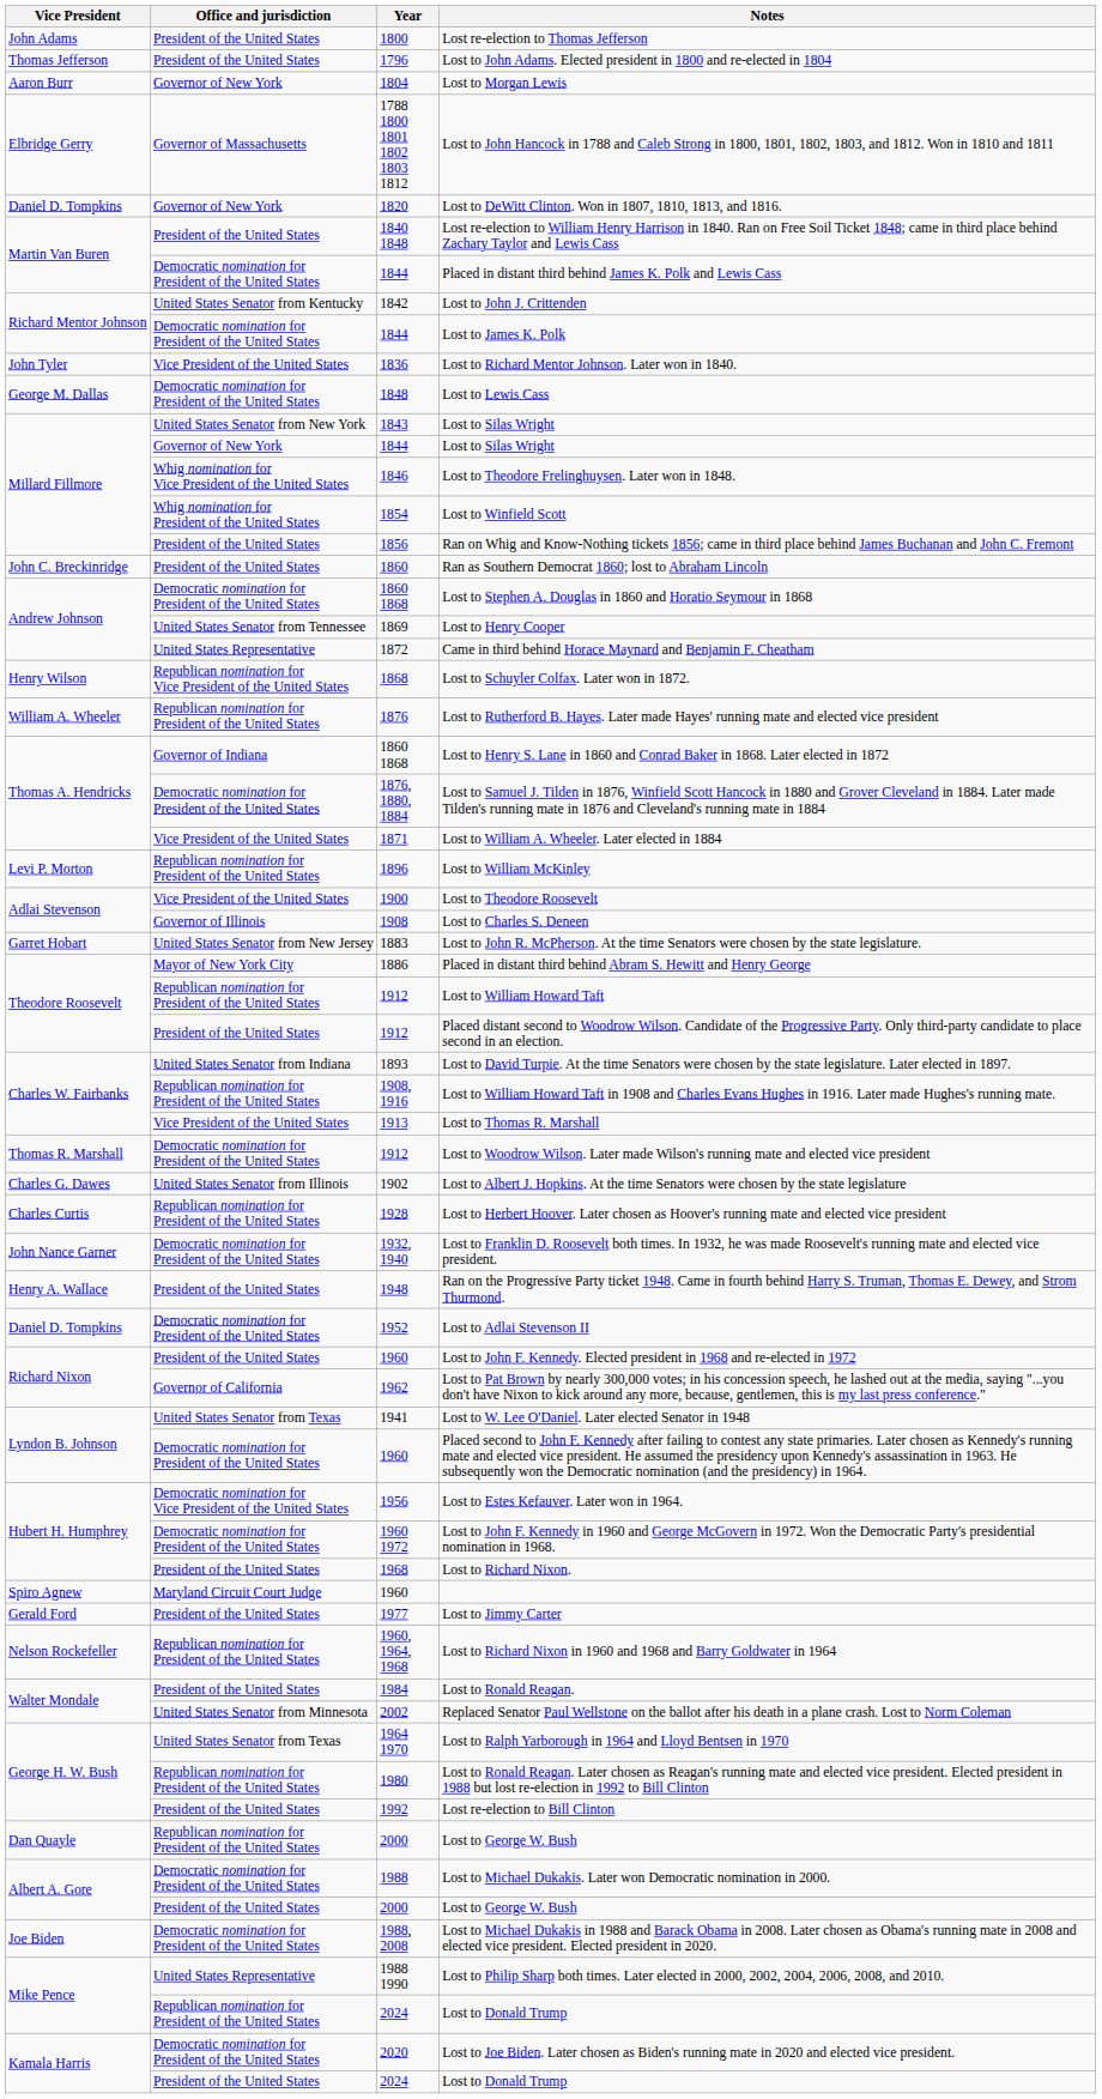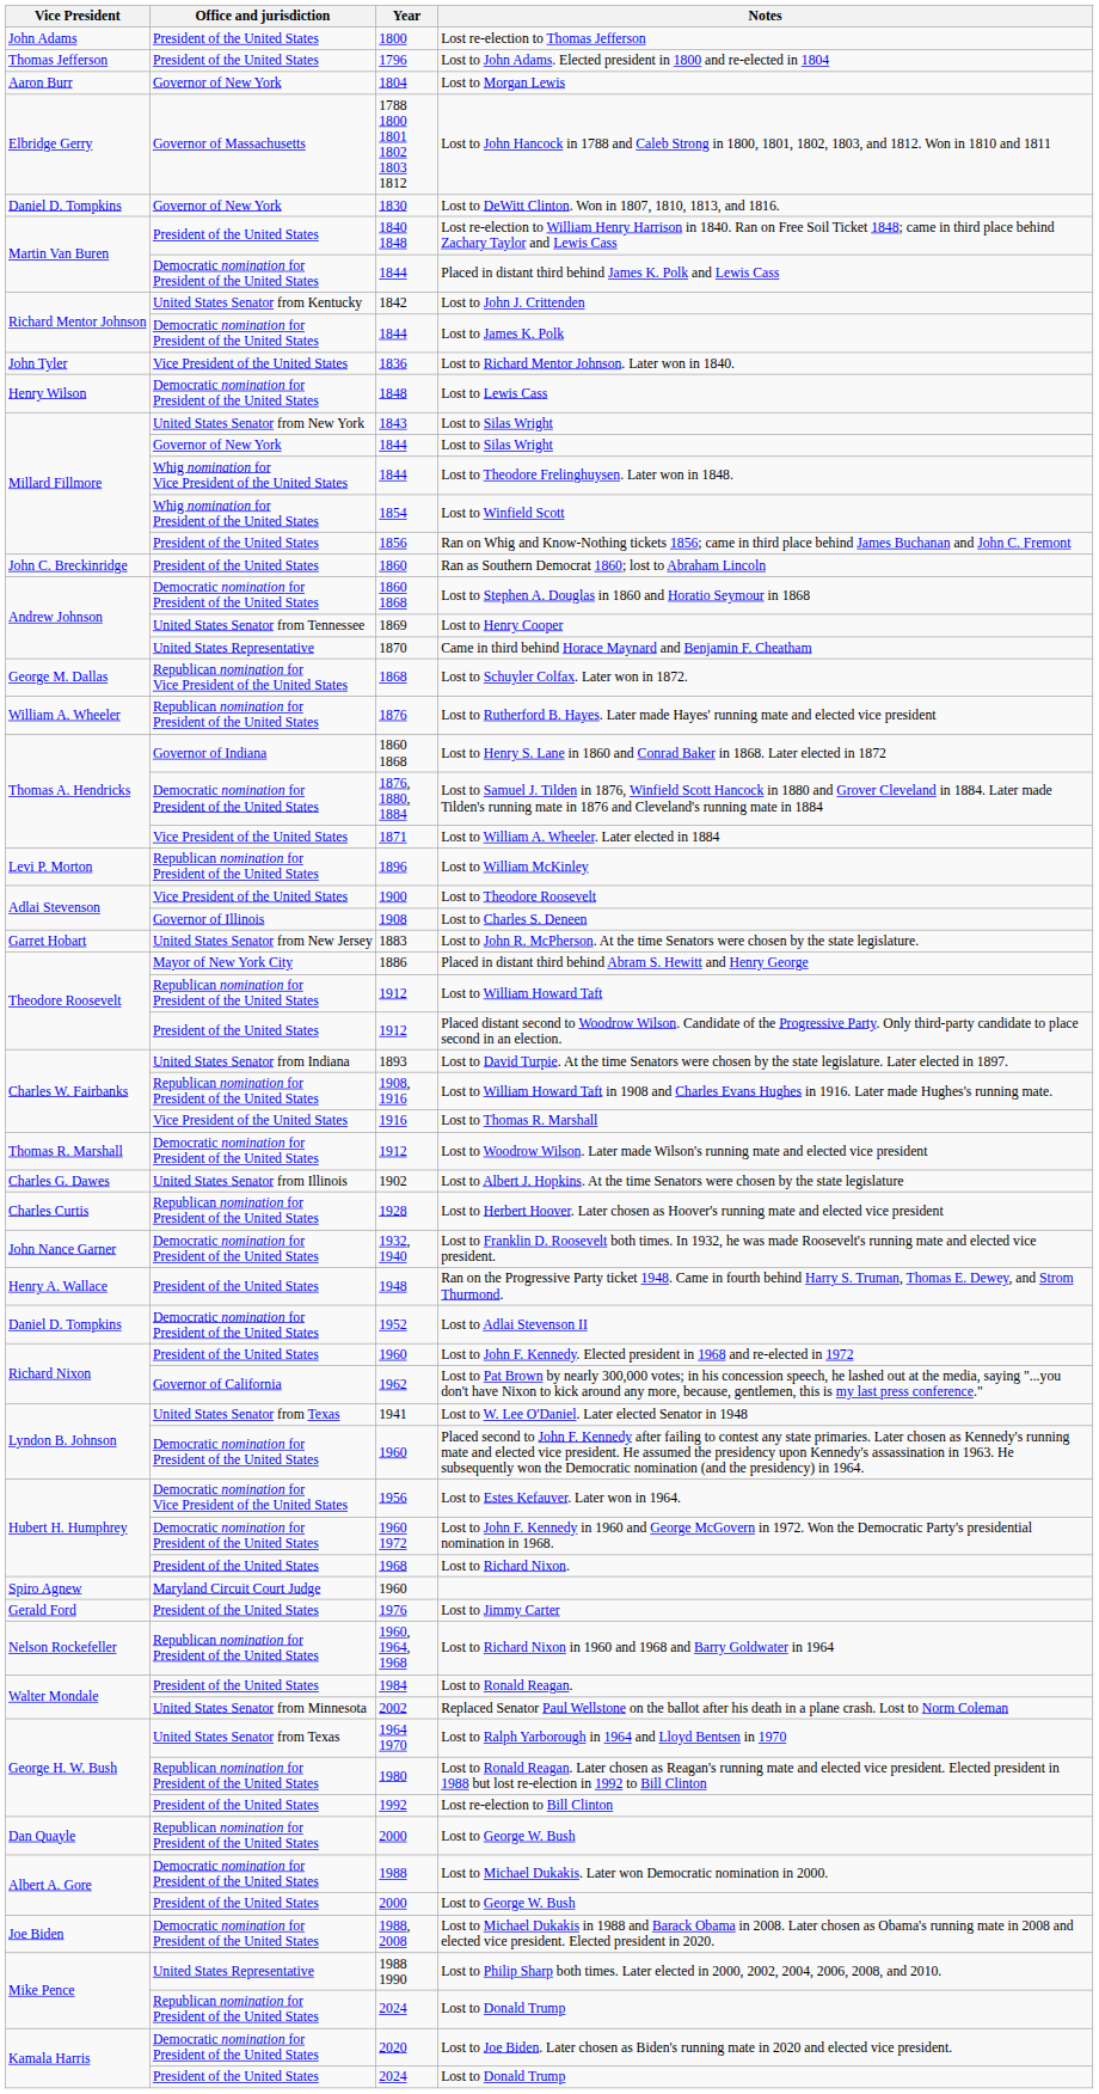 <table class=wikitable>
 <tr>
 <th>Vice President</th>
 <th>Office and jurisdiction</th>
 <th>Year</th>
 <th>Notes</th>
 </tr>
 <tr>
 <td nowrap><a href='#'>John Adams</a></td>
 <td nowrap><a href='#'>President of the United States</a></td>
 <td><a href='#'>1800</a></td>
 <td>Lost re-election to <a href='#'>Thomas Jefferson</a></td>
 </tr>
 <tr>
 <td nowrap><a href='#'>Thomas Jefferson</a></td>
 <td nowrap><a href='#'>President of the United States</a></td>
 <td><a href='#'>1796</a></td>
 <td>Lost to <a href='#'>John Adams</a>. Elected president in <a href='#'>1800</a> and re-elected in <a href='#'>1804</a></td>
 </tr>
 <tr>
 <td rowspan><a href='#'>Aaron Burr</a></td>
 <td nowrap><a href='#'>Governor of New York</a></td>
 <td><a href='#'>1804</a></td>
 <td>Lost to <a href='#'>Morgan Lewis</a></td>
 </tr>
 <tr>
 <td rowspan><a href='#'>Elbridge Gerry</a></td>
 <td nowrap><a href='#'>Governor of Massachusetts</a></td>
 <td>1788<br><a href='#'>1800</a><br><a href='#'>1801</a><br><a href='#'>1802</a><br><a href='#'>1803</a><br>1812</td>
 <td>Lost to <a href='#'>John Hancock</a> in 1788 and <a href='#'>Caleb Strong</a> in 1800, 1801, 1802, 1803, and 1812. Won in 1810 and 1811</td>
 </tr>
 <tr>
 <td rowspan><a href='#'>Daniel D. Tompkins</a></td>
 <td nowrap><a href='#'>Governor of New York</a></td>
-<td><a href='#'>1820</a></td>
+<td><a href='#'>1830</a></td>
 <td>Lost to <a href='#'>DeWitt Clinton</a>. Won in 1807, 1810, 1813, and 1816.</td>
 </tr>
 <tr>
 <td rowspan="2" nowrap><a href='#'>Martin Van Buren</a></td>
 <td nowrap><a href='#'>President of the United States</a></td>
 <td><a href='#'>1840</a><br><a href='#'>1848</a></td>
 <td>Lost re-election to <a href='#'>William Henry Harrison</a> in 1840. Ran on Free Soil Ticket <a href='#'>1848</a>; came in third place behind <a href='#'>Zachary Taylor</a> and <a href='#'>Lewis Cass</a></td>
 </tr>
 <tr>
 <td nowrap><a href='#'>Democratic <em>nomination</em> for<br>President of the United States</a></td>
 <td><a href='#'>1844</a></td>
 <td>Placed in distant third behind <a href='#'>James K. Polk</a> and <a href='#'>Lewis Cass</a></td>
 </tr>
 <tr>
 <td rowspan="2" nowrap><a href='#'>Richard Mentor Johnson</a></td>
 <td nowrap><a href='#'>United States Senator</a> from Kentucky</td>
 <td>1842</td>
 <td>Lost to <a href='#'>John J. Crittenden</a></td>
 </tr>
 <tr>
 <td nowrap><a href='#'>Democratic <em>nomination</em> for<br>President of the United States</a></td>
 <td><a href='#'>1844</a></td>
 <td>Lost to <a href='#'>James K. Polk</a></td>
 </tr>
 <tr>
 <td><a href='#'>John Tyler</a></td>
 <td><a href='#'>Vice President of the United States</a></td>
 <td><a href='#'>1836</a></td>
 <td>Lost to <a href='#'>Richard Mentor Johnson</a>. Later won in 1840.</td>
 </tr>
 <tr>
-<td nowrap><a href='#'>George M. Dallas</a></td>
+<td nowrap><a href='#'>Henry Wilson</a></td>
 <td nowrap><a href='#'>Democratic <em>nomination</em> for<br>President of the United States</a></td>
 <td><a href='#'>1848</a></td>
 <td>Lost to <a href='#'>Lewis Cass</a></td>
 </tr>
 <tr>
 <td rowspan="5" nowrap><a href='#'>Millard Fillmore</a></td>
 <td nowrap><a href='#'>United States Senator</a> from New York</td>
 <td><a href='#'>1843</a></td>
 <td>Lost to <a href='#'>Silas Wright</a></td>
 </tr>
 <tr>
 <td nowrap><a href='#'>Governor of New York</a></td>
 <td><a href='#'>1844</a></td>
 <td>Lost to <a href='#'>Silas Wright</a></td>
 </tr>
 <tr>
 <td nowrap><a href='#'>Whig <em>nomination</em> for<br>Vice President of the United States</a></td>
-<td><a href='#'>1846</a></td>
+<td><a href='#'>1844</a></td>
 <td>Lost to <a href='#'>Theodore Frelinghuysen</a>. Later won in 1848.</td>
 </tr>
 <tr>
 <td nowrap><a href='#'>Whig <em>nomination</em> for<br>President of the United States</a></td>
 <td><a href='#'>1854</a></td>
 <td>Lost to <a href='#'>Winfield Scott</a></td>
 </tr>
 <tr>
 <td nowrap><a href='#'>President of the United States</a></td>
 <td><a href='#'>1856</a></td>
 <td>Ran on Whig and Know-Nothing tickets <a href='#'>1856</a>; came in third place behind <a href='#'>James Buchanan</a> and <a href='#'>John C. Fremont</a></td>
 </tr>
 <tr>
 <td nowrap><a href='#'>John C. Breckinridge</a></td>
 <td nowrap><a href='#'>President of the United States</a></td>
 <td><a href='#'>1860</a></td>
 <td>Ran as Southern Democrat <a href='#'>1860</a>; lost to <a href='#'>Abraham Lincoln</a></td>
 </tr>
 <tr>
 <td rowspan="3" nowrap><a href='#'>Andrew Johnson</a></td>
 <td nowrap><a href='#'>Democratic <em>nomination</em> for<br>President of the United States</a></td>
 <td><a href='#'>1860</a><br><a href='#'>1868</a></td>
 <td>Lost to <a href='#'>Stephen A. Douglas</a> in 1860 and <a href='#'>Horatio Seymour</a> in 1868</td>
 </tr>
 <tr>
 <td nowrap><a href='#'>United States Senator</a> from Tennessee</td>
 <td>1869</td>
 <td>Lost to <a href='#'>Henry Cooper</a></td>
 </tr>
 <tr>
 <td nowrap><a href='#'>United States Representative</a></td>
-<td>1872</td>
+<td>1870</td>
 <td>Came in third behind <a href='#'>Horace Maynard</a> and <a href='#'>Benjamin F. Cheatham</a></td>
 </tr>
 <tr>
-<td nowrap><a href='#'>Henry Wilson</a></td>
+<td nowrap><a href='#'>George M. Dallas</a></td>
 <td nowrap><a href='#'>Republican <em>nomination</em> for<br>Vice President of the United States</a></td>
 <td><a href='#'>1868</a></td>
 <td>Lost to <a href='#'>Schuyler Colfax</a>. Later won in 1872.</td>
 </tr>
 <tr>
 <td><a href='#'>William A. Wheeler</a></td>
 <td nowrap><a href='#'>Republican <em>nomination</em> for<br>President of the United States</a></td>
 <td><a href='#'>1876</a></td>
 <td>Lost to <a href='#'>Rutherford B. Hayes</a>. Later made Hayes' running mate and elected vice president</td>
 </tr>
 <tr>
 <td rowspan="3" nowrap><a href='#'>Thomas A. Hendricks</a></td>
 <td nowrap><a href='#'>Governor of Indiana</a></td>
 <td>1860<br>1868</td>
 <td>Lost to <a href='#'>Henry S. Lane</a> in 1860 and <a href='#'>Conrad Baker</a> in 1868. Later elected in 1872</td>
 </tr>
 <tr>
 <td nowrap><a href='#'>Democratic <em>nomination</em> for<br>President of the United States</a></td>
 <td><a href='#'>1876</a>, <a href='#'>1880</a>, <a href='#'>1884</a></td>
 <td>Lost to <a href='#'>Samuel J. Tilden</a> in 1876, <a href='#'>Winfield Scott Hancock</a> in 1880 and <a href='#'>Grover Cleveland</a> in 1884. Later made Tilden's running mate in 1876 and Cleveland's running mate in 1884</td>
 </tr>
 <tr>
 <td nowrap><a href='#'>Vice President of the United States</a></td>
 <td><a href='#'>1871</a></td>
 <td>Lost to <a href='#'>William A. Wheeler</a>. Later elected in 1884</td>
 </tr>
 <tr>
 <td><a href='#'>Levi P. Morton</a></td>
 <td nowrap><a href='#'>Republican <em>nomination</em> for<br>President of the United States</a></td>
 <td><a href='#'>1896</a></td>
 <td>Lost to <a href='#'>William McKinley</a></td>
 </tr>
 <tr>
 <td rowspan=2 nowrap><a href='#'>Adlai Stevenson</a></td>
 <td nowrap><a href='#'>Vice President of the United States</a></td>
 <td><a href='#'>1900</a></td>
 <td>Lost to <a href='#'>Theodore Roosevelt</a></td>
 </tr>
 <tr>
 <td nowrap><a href='#'>Governor of Illinois</a></td>
 <td><a href='#'>1908</a></td>
 <td>Lost to <a href='#'>Charles S. Deneen</a></td>
 </tr>
 <tr>
 <td nowrap><a href='#'>Garret Hobart</a></td>
 <td nowrap><a href='#'>United States Senator</a> from New Jersey</td>
 <td>1883</td>
 <td>Lost to <a href='#'>John R. McPherson</a>. At the time Senators were chosen by the state legislature.</td>
 </tr>
 <tr>
 <td rowspan="3" nowrap><a href='#'>Theodore Roosevelt</a></td>
 <td nowrap><a href='#'>Mayor of New York City</a></td>
 <td>1886</td>
 <td>Placed in distant third behind <a href='#'>Abram S. Hewitt</a> and <a href='#'>Henry George</a></td>
 </tr>
 <tr>
 <td nowrap><a href='#'>Republican <em>nomination</em> for<br>President of the United States</a></td>
 <td><a href='#'>1912</a></td>
 <td>Lost to <a href='#'>William Howard Taft</a></td>
 </tr>
 <tr>
 <td nowrap><a href='#'>President of the United States</a></td>
 <td><a href='#'>1912</a></td>
 <td>Placed distant second to <a href='#'>Woodrow Wilson</a>. Candidate of the <a href='#'>Progressive Party</a>. Only third-party candidate to place second in an election.</td>
 </tr>
 <tr>
 <td rowspan="3" nowrap><a href='#'>Charles W. Fairbanks</a></td>
 <td nowrap><a href='#'>United States Senator</a> from Indiana</td>
 <td>1893</td>
 <td>Lost to <a href='#'>David Turpie</a>. At the time Senators were chosen by the state legislature. Later elected in 1897.</td>
 </tr>
 <tr>
 <td nowrap><a href='#'>Republican <em>nomination</em> for<br>President of the United States</a></td>
 <td><a href='#'>1908</a>, <a href='#'>1916</a></td>
 <td>Lost to <a href='#'>William Howard Taft</a> in 1908 and <a href='#'>Charles Evans Hughes</a> in 1916. Later made Hughes's running mate.</td>
 </tr>
 <tr>
 <td nowrap><a href='#'>Vice President of the United States</a></td>
-<td><a href='#'>1913</a></td>
+<td><a href='#'>1916</a></td>
 <td>Lost to <a href='#'>Thomas R. Marshall</a></td>
 </tr>
 <tr>
 <td nowrap><a href='#'>Thomas R. Marshall</a></td>
 <td nowrap><a href='#'>Democratic <em>nomination</em> for<br>President of the United States</a></td>
 <td><a href='#'>1912</a></td>
 <td>Lost to <a href='#'>Woodrow Wilson</a>. Later made Wilson's running mate and elected vice president</td>
 </tr>
 <tr>
 <td nowrap><a href='#'>Charles G. Dawes</a></td>
 <td nowrap><a href='#'>United States Senator</a> from Illinois</td>
 <td>1902</td>
 <td>Lost to <a href='#'>Albert J. Hopkins</a>. At the time Senators were chosen by the state legislature</td>
 </tr>
 <tr>
 <td nowrap><a href='#'>Charles Curtis</a></td>
 <td nowrap><a href='#'>Republican <em>nomination</em> for<br>President of the United States</a></td>
 <td><a href='#'>1928</a></td>
 <td>Lost to <a href='#'>Herbert Hoover</a>. Later chosen as Hoover's running mate and elected vice president</td>
 </tr>
 <tr>
 <td nowrap><a href='#'>John Nance Garner</a></td>
 <td nowrap><a href='#'>Democratic <em>nomination</em> for<br>President of the United States</a></td>
 <td><a href='#'>1932</a>, <a href='#'>1940</a></td>
 <td>Lost to <a href='#'>Franklin D. Roosevelt</a> both times. In 1932, he was made Roosevelt's running mate and elected vice president.</td>
 </tr>
 <tr>
 <td nowrap><a href='#'>Henry A. Wallace</a></td>
 <td nowrap><a href='#'>President of the United States</a></td>
 <td><a href='#'>1948</a></td>
 <td>Ran on the Progressive Party ticket <a href='#'>1948</a>. Came in fourth behind <a href='#'>Harry S. Truman</a>, <a href='#'>Thomas E. Dewey</a>, and <a href='#'>Strom Thurmond</a>.</td>
 </tr>
 <tr>
 <td rowspan><a href='#'>Daniel D. Tompkins</a></td>
 <td nowrap><a href='#'>Democratic <em>nomination</em> for<br>President of the United States</a></td>
 <td><a href='#'>1952</a></td>
 <td>Lost to <a href='#'>Adlai Stevenson II</a></td>
 </tr>
 <tr>
 <td rowspan=2 nowrap><a href='#'>Richard Nixon</a></td>
 <td nowrap><a href='#'>President of the United States</a></td>
 <td><a href='#'>1960</a></td>
 <td>Lost to <a href='#'>John F. Kennedy</a>. Elected president in <a href='#'>1968</a> and re-elected in <a href='#'>1972</a></td>
 </tr>
 <tr>
 <td nowrap><a href='#'>Governor of California</a></td>
 <td><a href='#'>1962</a></td>
 <td>Lost to <a href='#'>Pat Brown</a> by nearly 300,000 votes; in his concession speech, he lashed out at the media, saying "...you don't have Nixon to kick around any more, because, gentlemen, this is <a href='#'>my last press conference</a>."</td>
 </tr>
 <tr>
 <td rowspan=2 nowrap><a href='#'>Lyndon B. Johnson</a></td>
 <td nowrap><a href='#'>United States Senator</a> from <a href='#'>Texas</a></td>
 <td>1941</td>
 <td>Lost to <a href='#'>W. Lee O'Daniel</a>. Later elected Senator in 1948</td>
 </tr>
 <tr>
 <td nowrap><a href='#'>Democratic <em>nomination</em> for<br>President of the United States</a></td>
 <td><a href='#'>1960</a></td>
 <td>Placed second to <a href='#'>John F. Kennedy</a> after failing to contest any state primaries. Later chosen as Kennedy's running mate and elected vice president. He assumed the presidency upon Kennedy's assassination in 1963. He subsequently won the Democratic nomination (and the presidency) in 1964.</td>
 </tr>
 <tr>
 <td rowspan="3" nowrap><a href='#'>Hubert H. Humphrey</a></td>
 <td nowrap><a href='#'>Democratic <em>nomination</em> for<br>Vice President of the United States</a></td>
 <td><a href='#'>1956</a></td>
 <td>Lost to <a href='#'>Estes Kefauver</a>. Later won in 1964.</td>
 </tr>
 <tr>
 <td nowrap><a href='#'>Democratic <em>nomination</em> for<br>President of the United States</a></td>
 <td><a href='#'>1960</a> <a href='#'>1972</a></td>
 <td>Lost to <a href='#'>John F. Kennedy</a> in 1960 and <a href='#'>George McGovern</a> in 1972. Won the Democratic Party's presidential nomination in 1968.</td>
 </tr>
 <tr>
 <td nowrap><a href='#'>President of the United States</a></td>
 <td><a href='#'>1968</a></td>
 <td>Lost to <a href='#'>Richard Nixon</a>.</td>
 </tr>
 <tr>
 <td nowrap><a href='#'>Spiro Agnew</a></td>
 <td nowrap><a href='#'>Maryland Circuit Court Judge</a></td>
 <td>1960</td>
 </tr>
 <tr>
 <td nowrap><a href='#'>Gerald Ford</a></td>
 <td nowrap><a href='#'>President of the United States</a></td>
-<td><a href='#'>1977</a></td>
+<td><a href='#'>1976</a></td>
 <td>Lost to <a href='#'>Jimmy Carter</a></td>
 </tr>
 <tr>
 <td nowrap><a href='#'>Nelson Rockefeller</a></td>
 <td nowrap><a href='#'>Republican <em>nomination</em> for<br>President of the United States</a></td>
 <td><a href='#'>1960</a>, <a href='#'>1964</a>, <a href='#'>1968</a></td>
 <td>Lost to <a href='#'>Richard Nixon</a> in 1960 and 1968 and <a href='#'>Barry Goldwater</a> in 1964</td>
 </tr>
 <tr>
 <td rowspan=2 nowrap><a href='#'>Walter Mondale</a></td>
 <td nowrap><a href='#'>President of the United States</a></td>
 <td><a href='#'>1984</a></td>
 <td>Lost to <a href='#'>Ronald Reagan</a>.</td>
 </tr>
 <tr>
 <td nowrap><a href='#'>United States Senator</a> from Minnesota</td>
 <td><a href='#'>2002</a></td>
 <td>Replaced Senator <a href='#'>Paul Wellstone</a> on the ballot after his death in a plane crash. Lost to <a href='#'>Norm Coleman</a></td>
 </tr>
 <tr>
 <td rowspan=3 nowrap><a href='#'>George H. W. Bush</a></td>
 <td nowrap><a href='#'>United States Senator</a> from Texas</td>
 <td><a href='#'>1964</a><br><a href='#'>1970</a></td>
 <td>Lost to <a href='#'>Ralph Yarborough</a> in <a href='#'>1964</a> and <a href='#'>Lloyd Bentsen</a> in <a href='#'>1970</a></td>
 </tr>
 <tr>
 <td nowrap><a href='#'>Republican <em>nomination</em> for<br>President of the United States</a></td>
 <td><a href='#'>1980</a></td>
 <td>Lost to <a href='#'>Ronald Reagan</a>. Later chosen as Reagan's running mate and elected vice president. Elected president in <a href='#'>1988</a> but lost re-election in <a href='#'>1992</a> to <a href='#'>Bill Clinton</a></td>
 </tr>
 <tr>
 <td nowrap><a href='#'>President of the United States</a></td>
 <td><a href='#'>1992</a></td>
 <td>Lost re-election to <a href='#'>Bill Clinton</a></td>
 </tr>
 <tr>
 <td nowrap><a href='#'>Dan Quayle</a></td>
 <td nowrap><a href='#'>Republican <em>nomination</em> for<br>President of the United States</a></td>
 <td><a href='#'>2000</a></td>
 <td>Lost to <a href='#'>George W. Bush</a></td>
 </tr>
 <tr>
 <td rowspan="2" nowrap><a href='#'>Albert A. Gore</a></td>
 <td nowrap><a href='#'>Democratic <em>nomination</em> for<br>President of the United States</a></td>
 <td><a href='#'>1988</a></td>
 <td>Lost to <a href='#'>Michael Dukakis</a>. Later won Democratic nomination in 2000.</td>
 </tr>
 <tr>
 <td nowrap><a href='#'>President of the United States</a></td>
 <td><a href='#'>2000</a></td>
 <td>Lost to <a href='#'>George W. Bush</a></td>
 </tr>
 <tr>
 <td nowrap><a href='#'>Joe Biden</a></td>
 <td nowrap><a href='#'>Democratic <em>nomination</em> for<br>President of the United States</a></td>
 <td><a href='#'>1988</a>, <a href='#'>2008</a></td>
 <td>Lost to <a href='#'>Michael Dukakis</a> in 1988 and <a href='#'>Barack Obama</a> in 2008. Later chosen as Obama's running mate in 2008 and elected vice president. Elected president in 2020.</td>
 </tr>
 <tr>
 <td rowspan="2" nowrap=""><a href='#'>Mike Pence</a></td>
 <td nowrap><a href='#'>United States Representative</a></td>
 <td>1988<br>1990</td>
 <td>Lost to <a href='#'>Philip Sharp</a> both times. Later elected in 2000, 2002, 2004, 2006, 2008, and 2010.</td>
 </tr>
 <tr>
 <td><a href='#'>Republican <em>nomination</em> for<br>President of the United States</a></td>
 <td><a href='#'>2024</a></td>
 <td>Lost to <a href='#'>Donald Trump</a></td>
 </tr>
 <tr>
 <td rowspan="2" nowrap=""><a href='#'>Kamala Harris</a></td>
 <td nowrap><a href='#'>Democratic <em>nomination</em> for<br>President of the United States</a></td>
 <td><a href='#'>2020</a></td>
 <td>Lost to <a href='#'>Joe Biden</a>. Later chosen as Biden's running mate in 2020 and elected vice president.</td>
 </tr>
 <tr>
 <td nowrap><a href='#'>President of the United States</a></td>
 <td><a href='#'>2024</a></td>
 <td>Lost to <a href='#'>Donald Trump</a></td>
 </tr>
 </table>
